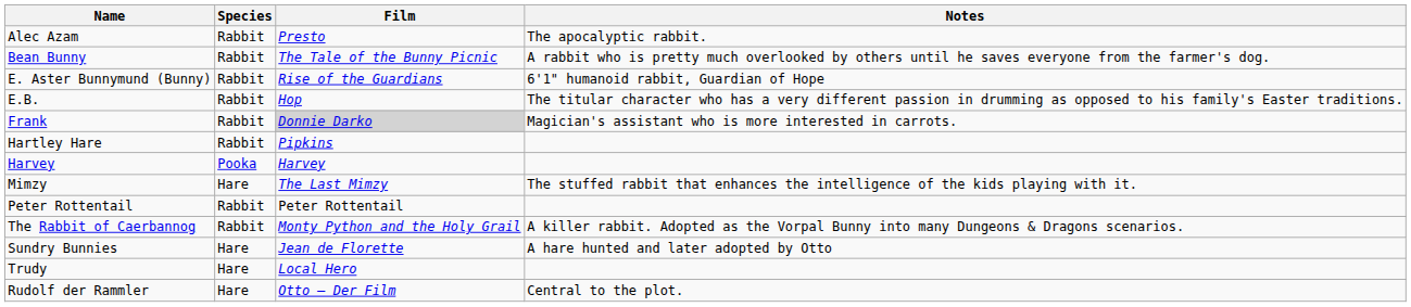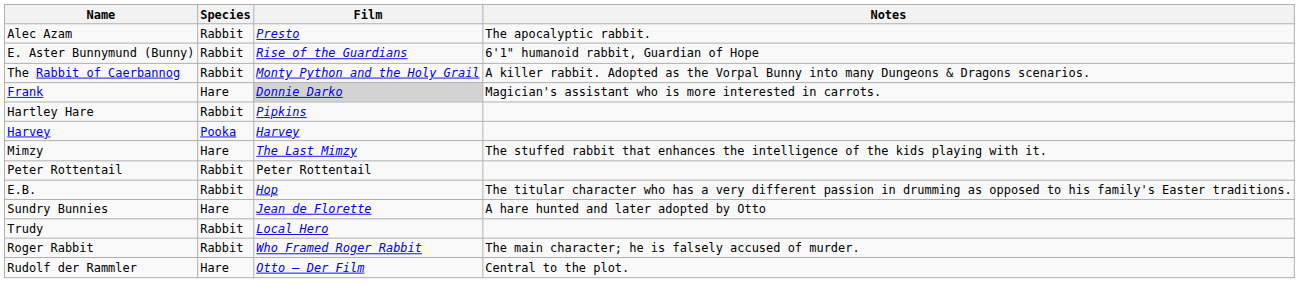 <table class="wikitable sortable sticky-header">
 <tr>
 <th>Name</th>
 <th>Species</th>
 <th>Film</th>
 <th>Notes</th>
 </tr>
 <tr>
 <td>Alec Azam</td>
 <td>Rabbit</td>
 <td><em><a href='#'>Presto</a></em></td>
 <td>The  apocalyptic rabbit.</td>
 </tr>
 <tr>
-<td><a href='#'>Bean Bunny</a></td>
-<td>Rabbit</td>
-<td><em><a href='#'>The Tale of the Bunny Picnic</a></em></td>
-<td>A rabbit who is pretty much overlooked by others until he saves everyone from the farmer's dog.</td>
-</tr>
-<tr>
 <td>E. Aster Bunnymund (Bunny)</td>
 <td>Rabbit</td>
 <td><em><a href='#'>Rise of the Guardians</a></em></td>
 <td>6'1" humanoid rabbit, Guardian of Hope</td>
 </tr>
 <tr>
-<td>E.B.</td>
+<td>The <a href='#'>Rabbit of Caerbannog</a></td>
 <td>Rabbit</td>
-<td><em><a href='#'>Hop</a></em></td>
-<td>The titular character who has a very different passion in drumming as opposed to his family's Easter traditions.</td>
+<td><em><a href='#'>Monty Python and the Holy Grail</a></em></td>
+<td>A killer rabbit. Adopted as the Vorpal Bunny into many Dungeons & Dragons scenarios.</td>
 </tr>
 <tr>
 <td><a href='#'>Frank</a></td>
-<td>Rabbit</td>
+<td>Hare</td>
 <td style="background: lightgrey;"><em><a href='#'>Donnie Darko</a></em></td>
 <td>Magician's assistant who is more interested in carrots.</td>
 </tr>
 <tr>
 <td>Hartley Hare</td>
 <td>Rabbit</td>
 <td><em><a href='#'>Pipkins</a></em></td>
 <td></td>
 </tr>
 <tr>
 <td><a href='#'>Harvey</a></td>
 <td><a href='#'>Pooka</a></td>
 <td><em><a href='#'>Harvey</a></em></td>
 <td></td>
 </tr>
 <tr>
 <td>Mimzy</td>
 <td>Hare</td>
 <td><em><a href='#'>The Last Mimzy</a></em></td>
 <td>The stuffed rabbit that enhances the intelligence of the kids playing with it.</td>
 </tr>
 <tr>
 <td>Peter Rottentail</td>
 <td>Rabbit</td>
 <td>Peter Rottentail</td>
 <td></td>
 </tr>
 <tr>
-<td>The <a href='#'>Rabbit of Caerbannog</a></td>
+<td>E.B.</td>
 <td>Rabbit</td>
-<td><em><a href='#'>Monty Python and the Holy Grail</a></em></td>
-<td>A killer rabbit. Adopted as the Vorpal Bunny into many Dungeons & Dragons scenarios.</td>
+<td><em><a href='#'>Hop</a></em></td>
+<td>The titular character who has a very different passion in drumming as opposed to his family's Easter traditions.</td>
 </tr>
 <tr>
 <td>Sundry Bunnies</td>
 <td>Hare</td>
 <td><em><a href='#'>Jean de Florette</a></em></td>
 <td>A hare hunted and later adopted by Otto</td>
 </tr>
 <tr>
 <td>Trudy</td>
-<td>Hare</td>
+<td>Rabbit</td>
 <td><em><a href='#'>Local Hero</a></em></td>
 <td></td>
+</tr>
+<tr>
+<td>Roger Rabbit</td>
+<td>Rabbit</td>
+<td><em><a href='#'>Who Framed Roger Rabbit</a></em></td>
+<td>The main character; he is falsely accused of murder.</td>
 </tr>
 <tr>
 <td>Rudolf der Rammler</td>
 <td>Hare</td>
 <td><em><a href='#'>Otto – Der Film</a></em></td>
 <td>Central to the plot.</td>
 </tr>
 </table>
